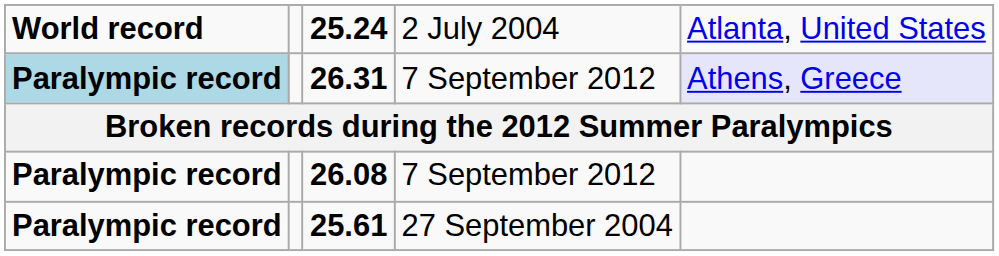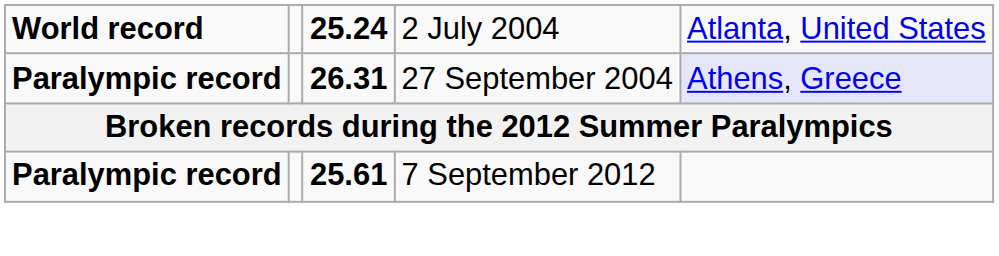 <table class="wikitable">
 <tr>
 <td><strong>World record</strong></td>
 <td> </td>
 <td><strong>25.24</strong></td>
 <td>2 July 2004</td>
 <td><a href='#'>Atlanta</a>, <a href='#'>United States</a></td>
 </tr>
 <tr>
-<td style="background: lightblue;"><strong>Paralympic record</strong></td>
+<td><strong>Paralympic record</strong></td>
 <td></td>
 <td><strong>26.31</strong></td>
-<td>7 September 2012</td>
+<td>27 September 2004</td>
 <td style="background: lavender;"><a href='#'>Athens</a>, <a href='#'>Greece</a></td>
 </tr>
 <tr>
 <th colspan="5">Broken records during the 2012 Summer Paralympics</th>
 </tr>
 <tr>
 <td><strong>Paralympic record</strong></td>
 <td></td>
-<td><strong>26.08</strong></td>
+<td><strong>25.61</strong></td>
 <td>7 September 2012</td>
 <td></td>
 </tr>
-<tr>
-<td><strong>Paralympic record</strong></td>
-<td></td>
-<td><strong>25.61</strong></td>
-<td>27 September 2004</td>
-<td></td>
-</tr>
 </table>
